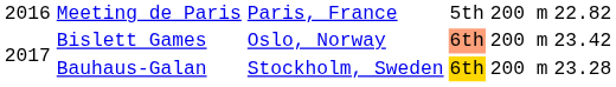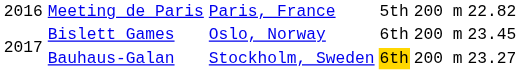 <table>
 <tr>
 <td>2016</td>
 <td><a href='#'>Meeting de Paris</a></td>
 <td><a href='#'>Paris, France</a></td>
 <td>5th</td>
 <td>200 m</td>
 <td>22.82</td>
 </tr>
 <tr>
 <td rowspan=3>2017</td>
 <td><a href='#'>Bislett Games</a></td>
 <td><a href='#'>Oslo, Norway</a></td>
-<td style="background: lightsalmon;">6th</td>
+<td>6th</td>
 <td>200 m</td>
-<td>23.42</td>
+<td>23.45</td>
 </tr>
 <tr>
 <td rowspan=2><a href='#'>Bauhaus-Galan</a></td>
 <td rowspan=2><a href='#'>Stockholm, Sweden</a></td>
 <td style="background: gold;">6th</td>
 <td>200 m</td>
-<td>23.28</td>
+<td>23.27</td>
 </tr>
 </table>
